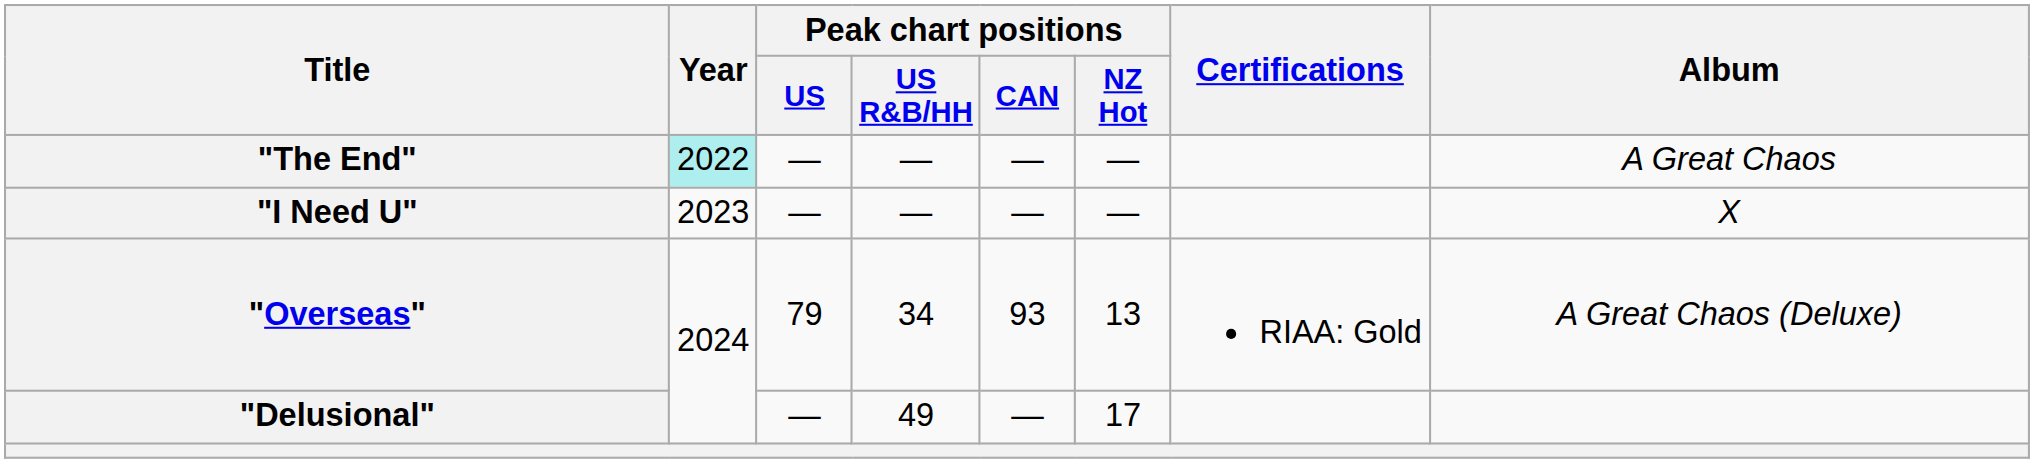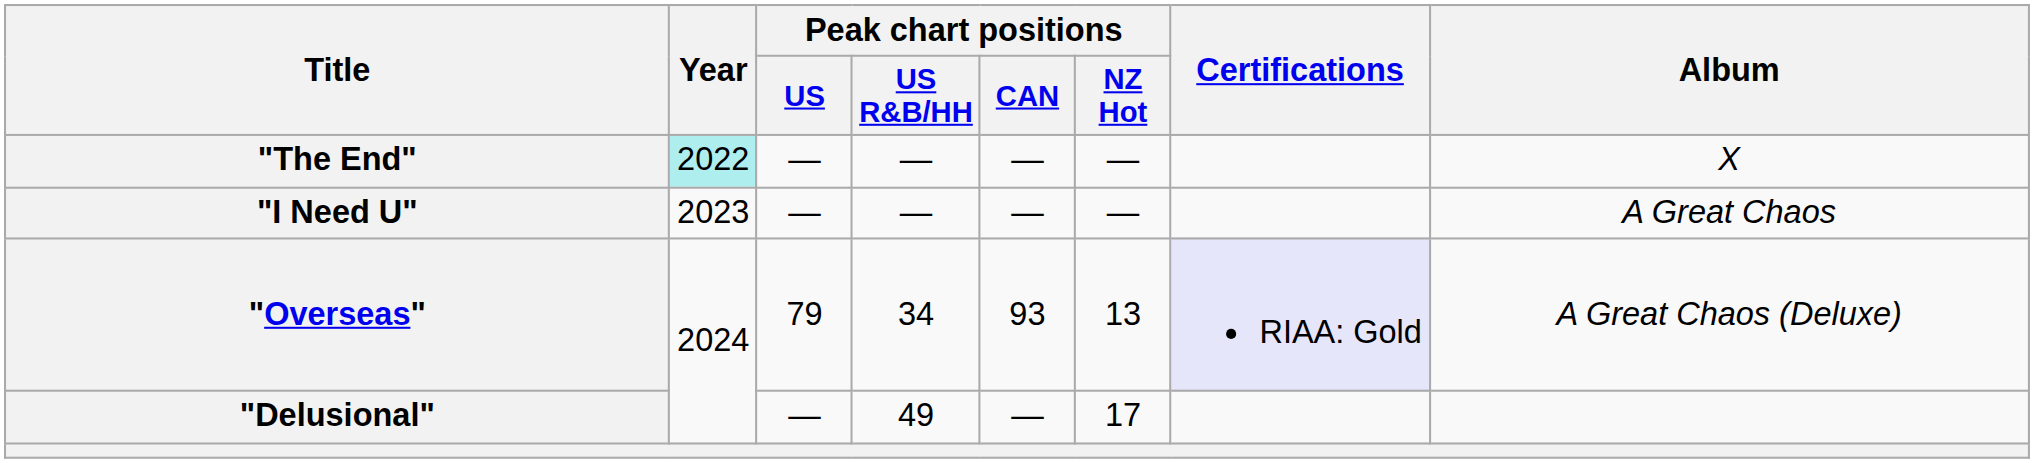 <table class="wikitable plainrowheaders" style="text-align:center;" border="1">
 <tr>
 <th scope="col" rowspan="2" style="width:20em;">Title</th>
 <th scope="col" rowspan="2">Year</th>
 <th scope="col" colspan="4">Peak chart positions</th>
 <th rowspan="2"><a href='#'>Certifications</a></th>
 <th rowspan="2" scope="col" style="width:18em;">Album</th>
 </tr>
 <tr>
 <th scope="col" style="width:2.8em;font-size:90%;"><a href='#'>US</a><br></th>
 <th scope="col" style="width:2.8em;font-size:90%;"><a href='#'>US<br>R&B/HH</a><br></th>
 <th scope="col" style="width:2.8em;font-size:90%;"><a href='#'>CAN</a><br></th>
 <th scope="col" style="width:2.8em;font-size:90%;"><a href='#'>NZ<br>Hot</a><br></th>
 </tr>
 <tr>
 <th scope="row">"The End"</th>
 <td style="background: paleturquoise;">2022</td>
 <td>—</td>
 <td>—</td>
 <td>—</td>
 <td>—</td>
 <td></td>
-<td><em>A Great Chaos</em></td>
+<td><em>X</em></td>
 </tr>
 <tr>
 <th scope="row">"I Need U"</th>
 <td>2023</td>
 <td>—</td>
 <td>—</td>
 <td>—</td>
 <td>—</td>
 <td></td>
-<td><em>X</em></td>
+<td><em>A Great Chaos</em></td>
 </tr>
 <tr>
 <th scope="row">"<a href='#'>Overseas</a>"</th>
 <td rowspan="2">2024</td>
 <td>79</td>
 <td>34</td>
 <td>93</td>
 <td>13</td>
-<td><br><ul><li>RIAA: Gold</li></ul></td>
+<td style="background: lavender;"><br><ul><li>RIAA: Gold</li></ul></td>
 <td><em>A Great Chaos (Deluxe)</em></td>
 </tr>
 <tr>
 <th scope="row">"Delusional"</th>
 <td>—</td>
 <td>49</td>
 <td>—</td>
 <td>17</td>
 <td></td>
 <td></td>
 </tr>
 <tr>
 <th colspan="8"></th>
 </tr>
 </table>
